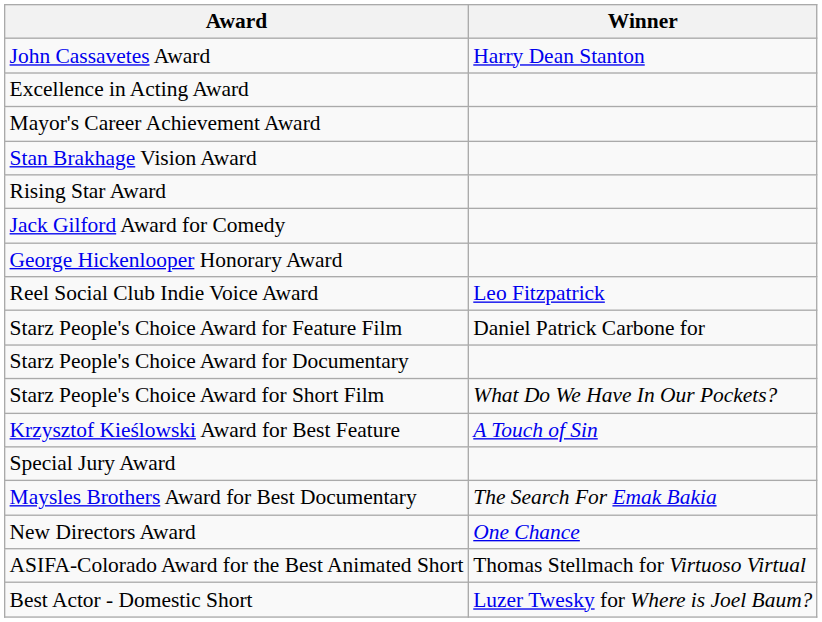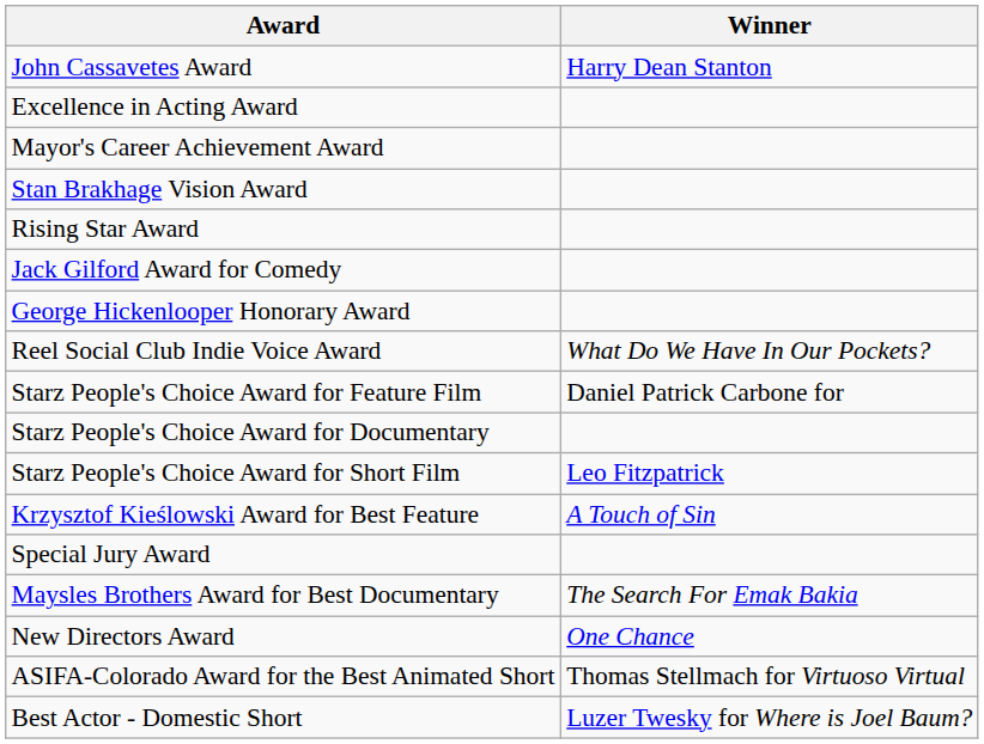 <table class="wikitable">
 <tr>
 <th>Award</th>
 <th>Winner</th>
 </tr>
 <tr>
 <td><a href='#'>John Cassavetes</a> Award</td>
 <td><a href='#'>Harry Dean Stanton</a></td>
 </tr>
 <tr>
 <td>Excellence in Acting Award</td>
 <td></td>
 </tr>
 <tr>
 <td>Mayor's Career Achievement Award</td>
 <td></td>
 </tr>
 <tr>
 <td><a href='#'>Stan Brakhage</a> Vision Award</td>
 <td></td>
 </tr>
 <tr>
 <td>Rising Star Award</td>
 <td></td>
 </tr>
 <tr>
 <td><a href='#'>Jack Gilford</a> Award for Comedy</td>
 <td></td>
 </tr>
 <tr>
 <td><a href='#'>George Hickenlooper</a> Honorary Award</td>
 <td></td>
 </tr>
 <tr>
 <td>Reel Social Club Indie Voice Award</td>
-<td><a href='#'>Leo Fitzpatrick</a></td>
+<td><em>What Do We Have In Our Pockets?</em></td>
 </tr>
 <tr>
 <td>Starz People's Choice Award for Feature Film</td>
 <td>Daniel Patrick Carbone for <em></em></td>
 </tr>
 <tr>
 <td>Starz People's Choice Award for Documentary</td>
 <td><em></em></td>
 </tr>
 <tr>
 <td>Starz People's Choice Award for Short Film</td>
-<td><em>What Do We Have In Our Pockets?</em></td>
+<td><a href='#'>Leo Fitzpatrick</a></td>
 </tr>
 <tr>
 <td><a href='#'>Krzysztof Kieślowski</a> Award for Best Feature</td>
 <td><em><a href='#'>A Touch of Sin</a></em></td>
 </tr>
 <tr>
 <td>Special Jury Award</td>
 <td><em></em></td>
 </tr>
 <tr>
 <td><a href='#'>Maysles Brothers</a> Award for Best Documentary</td>
 <td><em>The Search For <a href='#'>Emak Bakia</a></em></td>
 </tr>
 <tr>
 <td>New Directors Award</td>
 <td><em><a href='#'>One Chance</a></em></td>
 </tr>
 <tr>
 <td>ASIFA-Colorado Award for the Best Animated Short</td>
 <td>Thomas Stellmach for <em>Virtuoso Virtual</em></td>
 </tr>
 <tr>
 <td>Best Actor - Domestic Short</td>
 <td><a href='#'>Luzer Twesky</a> for <em>Where is Joel Baum?</em></td>
 </tr>
 </table>
